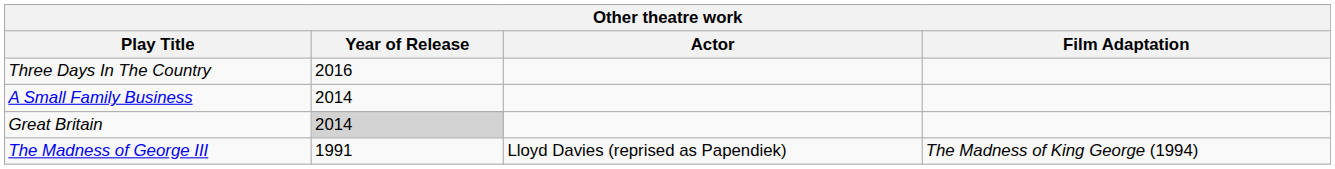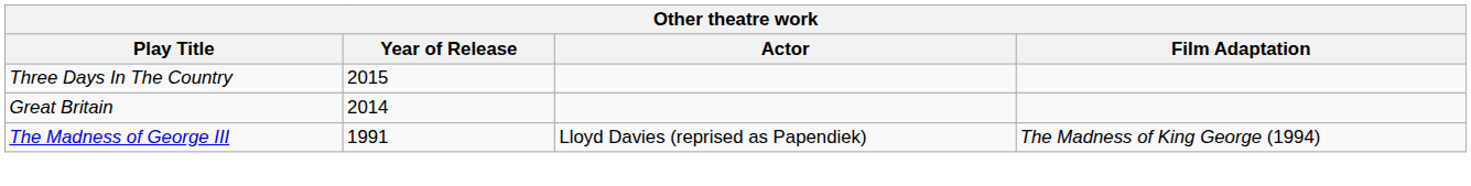 <table class="wikitable" style="width:100%;">
 <tr>
 <th colspan="4">Other theatre work</th>
 </tr>
 <tr>
 <th>Play Title</th>
 <th>Year of Release</th>
 <th>Actor</th>
 <th>Film Adaptation</th>
 </tr>
 <tr>
 <td><em>Three Days In The Country</em></td>
-<td>2016</td>
-<td></td>
-<td></td>
-</tr>
-<tr>
-<td><em><a href='#'>A Small Family Business</a></em></td>
-<td>2014</td>
+<td>2015</td>
 <td></td>
 <td></td>
 </tr>
 <tr>
 <td><em>Great Britain</em></td>
-<td style="background: lightgrey;">2014</td>
+<td>2014</td>
 <td></td>
 <td></td>
 </tr>
 <tr>
 <td><em><a href='#'>The Madness of George III</a></em></td>
 <td>1991</td>
 <td>Lloyd Davies (reprised as Papendiek)</td>
 <td><em>The Madness of King George</em> (1994)</td>
 </tr>
 </table>
